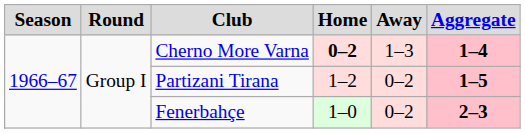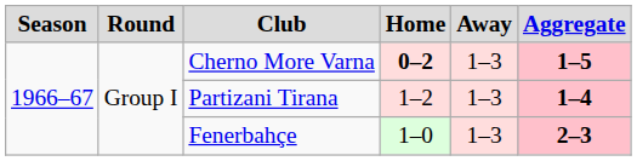 <table class="wikitable" style="text-align: center;">
 <tr>
 <th style="background:#DCDCDC">Season</th>
 <th style="background:#DCDCDC">Round</th>
 <th style="background:#DCDCDC">Club</th>
 <th style="background:#DCDCDC">Home</th>
 <th style="background:#DCDCDC">Away</th>
 <th style="background:#DCDCDC"><a href='#'>Aggregate</a></th>
 </tr>
 <tr>
 <td rowspan=3 align=left><a href='#'>1966–67</a></td>
 <td rowspan=3 align=left>Group I</td>
 <td align=left> <a href='#'>Cherno More Varna</a></td>
 <td bgcolor="#ffdddd" style="text-align:center;"><strong>0–2</strong></td>
 <td bgcolor="#ffdddd" style="text-align:center;">1–3</td>
-<td bgcolor=pink style="text-align:center;"><strong>1–4</strong></td>
+<td bgcolor=pink style="text-align:center;"><strong>1–5</strong></td>
 </tr>
 <tr>
 <td align=left> <a href='#'>Partizani Tirana</a></td>
 <td bgcolor="#ffdddd" style="text-align:center;">1–2</td>
-<td bgcolor="#ffdddd" style="text-align:center;">0–2</td>
-<td bgcolor=pink style="text-align:center;"><strong>1–5</strong></td>
+<td bgcolor="#ffdddd" style="text-align:center;">1–3</td>
+<td bgcolor=pink style="text-align:center;"><strong>1–4</strong></td>
 </tr>
 <tr>
 <td align=left> <a href='#'>Fenerbahçe</a></td>
 <td bgcolor="#ddffdd" style="text-align:center;">1–0</td>
-<td bgcolor="#ffdddd" style="text-align:center;">0–2</td>
+<td bgcolor="#ffdddd" style="text-align:center;">1–3</td>
 <td bgcolor=pink style="text-align:center;"><strong>2–3</strong></td>
 </tr>
 </table>
